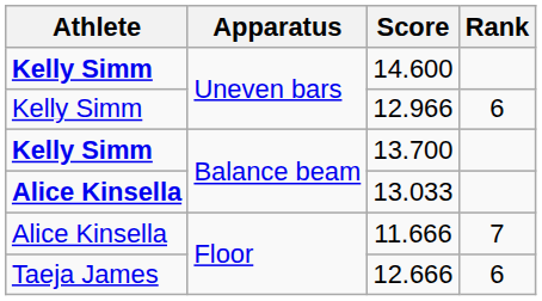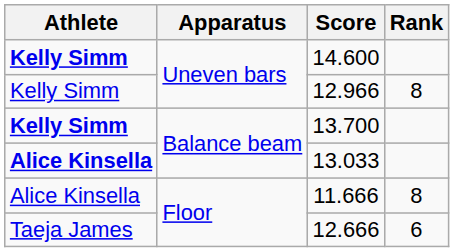 <table class=wikitable style=font-size:90%;text-align:center>
 <tr>
 <th>Athlete</th>
 <th>Apparatus</th>
 <th>Score</th>
 <th>Rank</th>
 </tr>
 <tr align=center>
 <td align=left><strong><a href='#'>Kelly Simm</a></strong></td>
 <td align=left rowspan=2><a href='#'>Uneven bars</a></td>
 <td>14.600</td>
 <td></td>
 </tr>
 <tr>
 <td align=left><a href='#'>Kelly Simm</a></td>
 <td>12.966</td>
-<td>6</td>
+<td>8</td>
 </tr>
 <tr>
 <td align=left><strong><a href='#'>Kelly Simm</a></strong></td>
 <td align=left rowspan=2><a href='#'>Balance beam</a></td>
 <td>13.700</td>
 <td></td>
 </tr>
 <tr>
 <td align=left><strong><a href='#'>Alice Kinsella</a></strong></td>
 <td>13.033</td>
 <td></td>
 </tr>
 <tr>
 <td align=left><a href='#'>Alice Kinsella</a></td>
 <td align=left rowspan=2><a href='#'>Floor</a></td>
 <td>11.666</td>
-<td>7</td>
+<td>8</td>
 </tr>
 <tr>
 <td align=left><a href='#'>Taeja James</a></td>
 <td>12.666</td>
 <td>6</td>
 </tr>
 </table>
